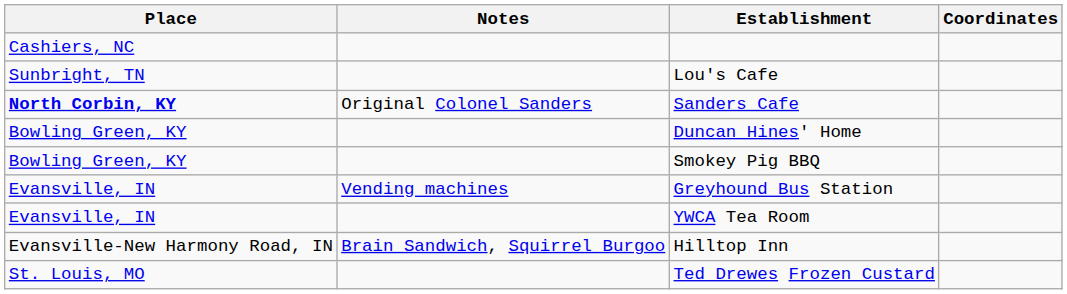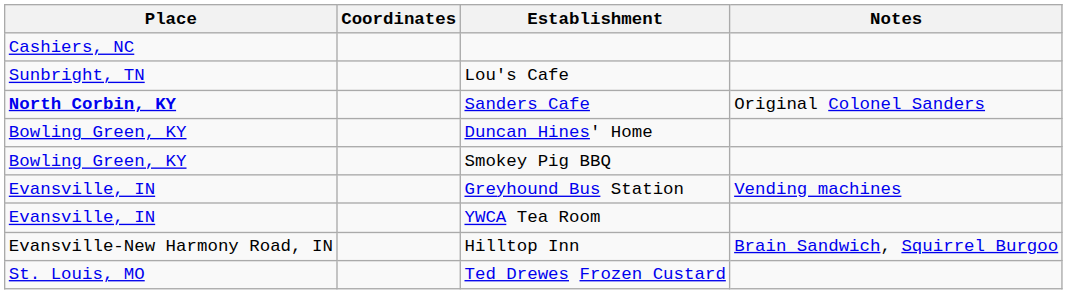 <table class="wikitable">
 <tr>
 <th>Place</th>
+<th>Coordinates</th>
+<th>Establishment</th>
 <th>Notes</th>
-<th>Establishment</th>
-<th>Coordinates</th>
 </tr>
 <tr>
 <td><a href='#'>Cashiers, NC</a></td>
 <td></td>
 <td> </td>
 <td></td>
 </tr>
 <tr>
 <td><a href='#'>Sunbright, TN</a></td>
 <td></td>
 <td>Lou's Cafe</td>
 <td></td>
 </tr>
 <tr>
 <td><strong><a href='#'>North Corbin, KY</a></strong></td>
+<td></td>
+<td><a href='#'>Sanders Cafe</a></td>
 <td>Original <a href='#'>Colonel Sanders</a></td>
-<td><a href='#'>Sanders Cafe</a></td>
-<td></td>
 </tr>
 <tr>
 <td><a href='#'>Bowling Green, KY</a></td>
 <td></td>
 <td><a href='#'>Duncan Hines</a>' Home</td>
 <td></td>
 </tr>
 <tr>
 <td><a href='#'>Bowling Green, KY</a></td>
 <td></td>
 <td>Smokey Pig BBQ</td>
 <td></td>
 </tr>
 <tr>
 <td><a href='#'>Evansville, IN</a></td>
+<td></td>
+<td><a href='#'>Greyhound Bus</a> Station</td>
 <td><a href='#'>Vending machines</a></td>
-<td><a href='#'>Greyhound Bus</a> Station</td>
-<td></td>
 </tr>
 <tr>
 <td><a href='#'>Evansville, IN</a></td>
 <td></td>
 <td><a href='#'>YWCA</a> Tea Room</td>
 <td></td>
 </tr>
 <tr>
 <td>Evansville-New Harmony Road, IN</td>
+<td></td>
+<td>Hilltop Inn</td>
 <td><a href='#'>Brain Sandwich</a>, <a href='#'>Squirrel Burgoo</a></td>
-<td>Hilltop Inn</td>
-<td></td>
 </tr>
 <tr>
 <td><a href='#'>St. Louis, MO</a></td>
 <td></td>
 <td><a href='#'>Ted Drewes</a> <a href='#'>Frozen Custard</a></td>
 <td></td>
 </tr>
 </table>
